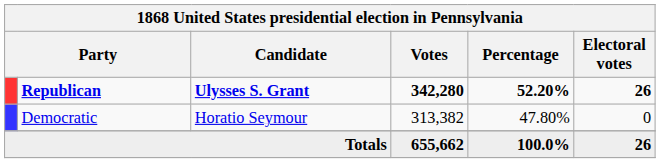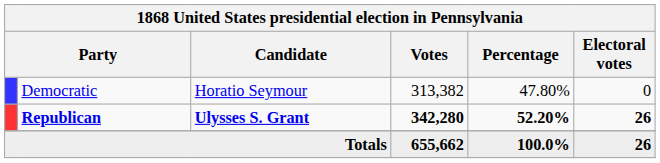 <table class="wikitable" style="font-size: 95%;">
 <tr>
 <th colspan="6">1868 United States presidential election in Pennsylvania</th>
 </tr>
 <tr>
 <th colspan="2" style="width: 15em">Party</th>
 <th style="width: 17em">Candidate</th>
 <th style="width: 5em">Votes</th>
 <th style="width: 7em">Percentage</th>
 <th style="width: 5em">Electoral votes</th>
 </tr>
 <tr>
+<th style="background-color:#3333FF; width: 3px"></th>
+<td style="width: 130px"><a href='#'>Democratic</a></td>
+<td><a href='#'>Horatio Seymour</a></td>
+<td align="right">313,382</td>
+<td align="right">47.80%</td>
+<td align="right">0</td>
+</tr>
+<tr>
 <th style="background-color:#FF3333; width: 3px"></th>
 <td style="width: 130px"><strong><a href='#'>Republican</a></strong></td>
 <td><strong><a href='#'>Ulysses S. Grant</a></strong></td>
 <td align="right"><strong>342,280</strong></td>
 <td align="right"><strong>52.20%</strong></td>
 <td align="right"><strong>26</strong></td>
-</tr>
-<tr>
-<th style="background-color:#3333FF; width: 3px"></th>
-<td style="width: 130px"><a href='#'>Democratic</a></td>
-<td><a href='#'>Horatio Seymour</a></td>
-<td align="right">313,382</td>
-<td align="right">47.80%</td>
-<td align="right">0</td>
 </tr>
 <tr>
 </tr>
 <tr bgcolor="#EEEEEE">
 <td colspan="3" align="right"><strong>Totals</strong></td>
 <td align="right"><strong>655,662</strong></td>
 <td align="right"><strong>100.0%</strong></td>
 <td align="right"><strong>26</strong></td>
 </tr>
 <tr>
 </tr>
 </table>
